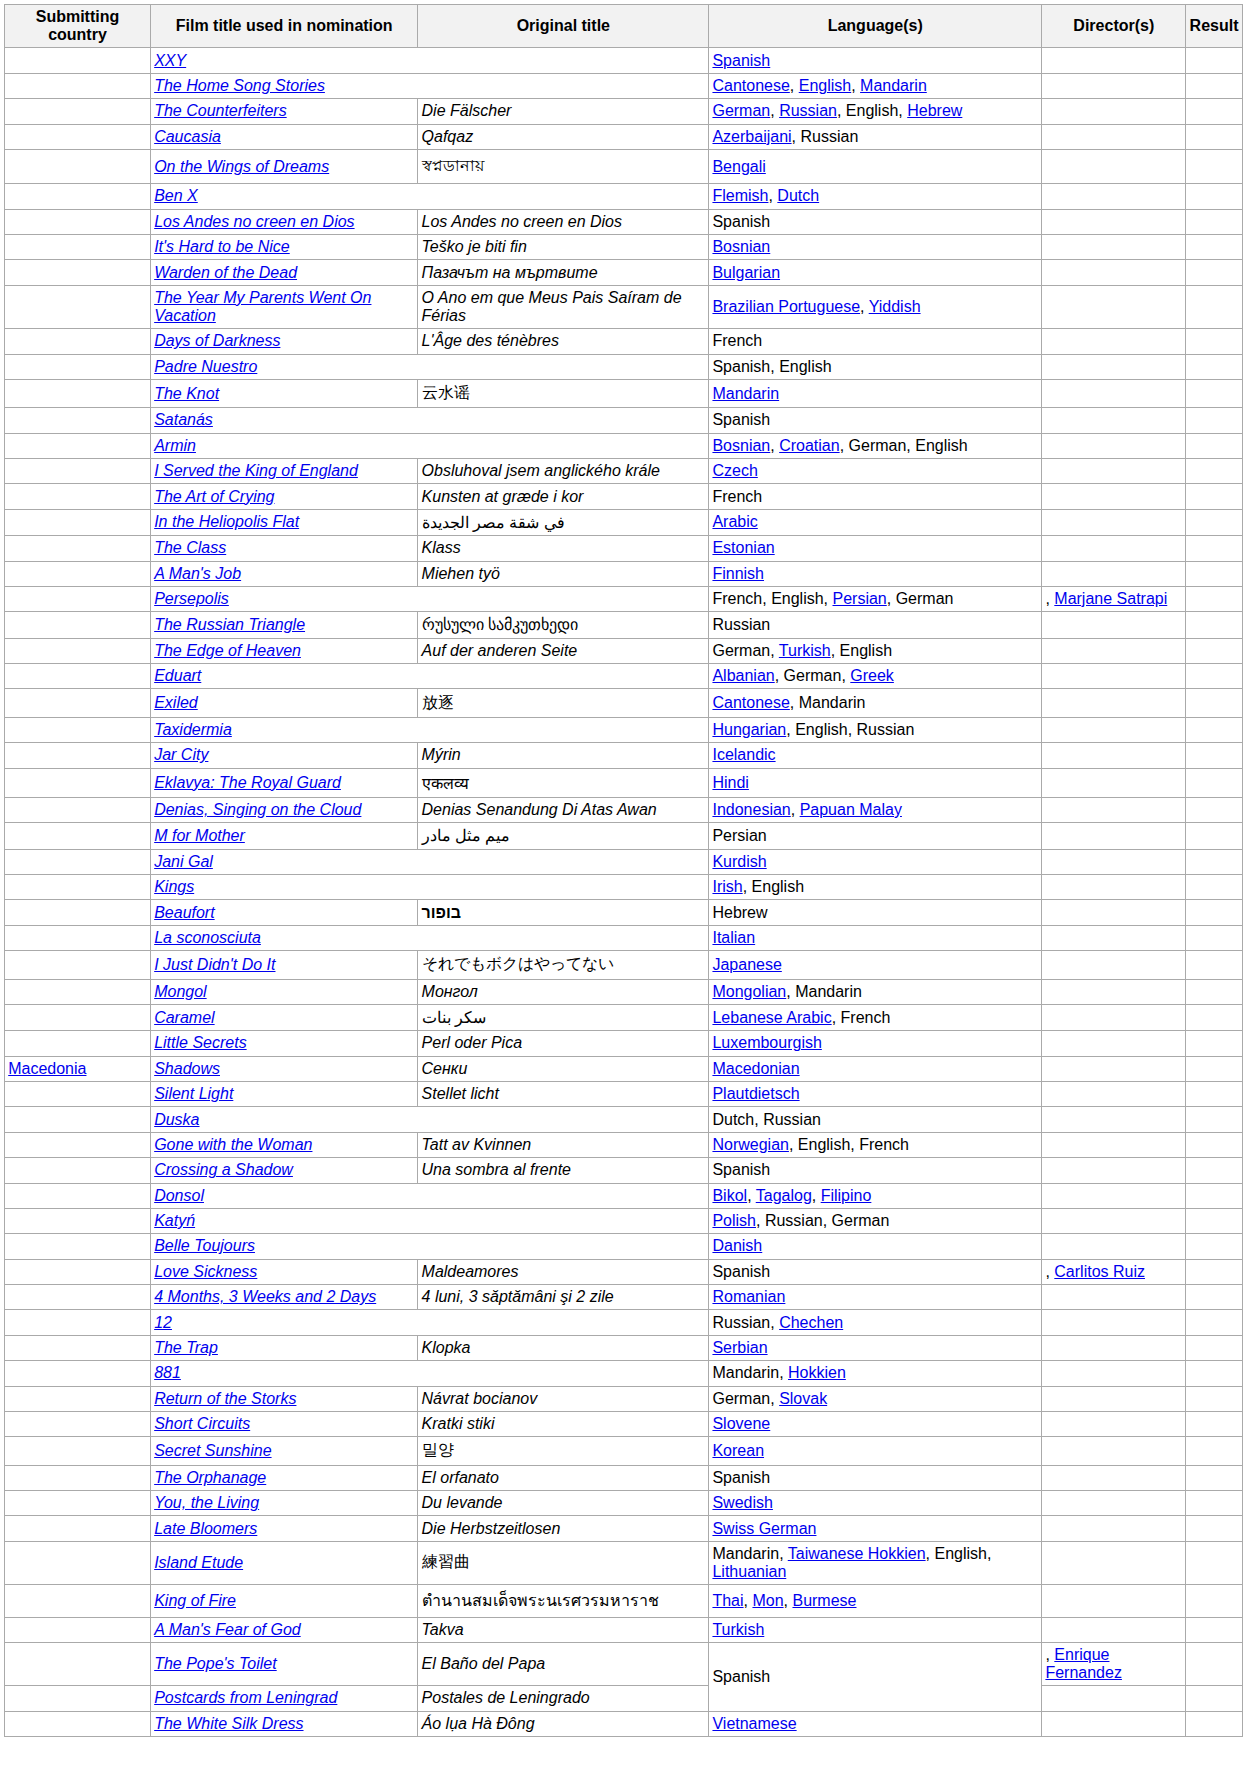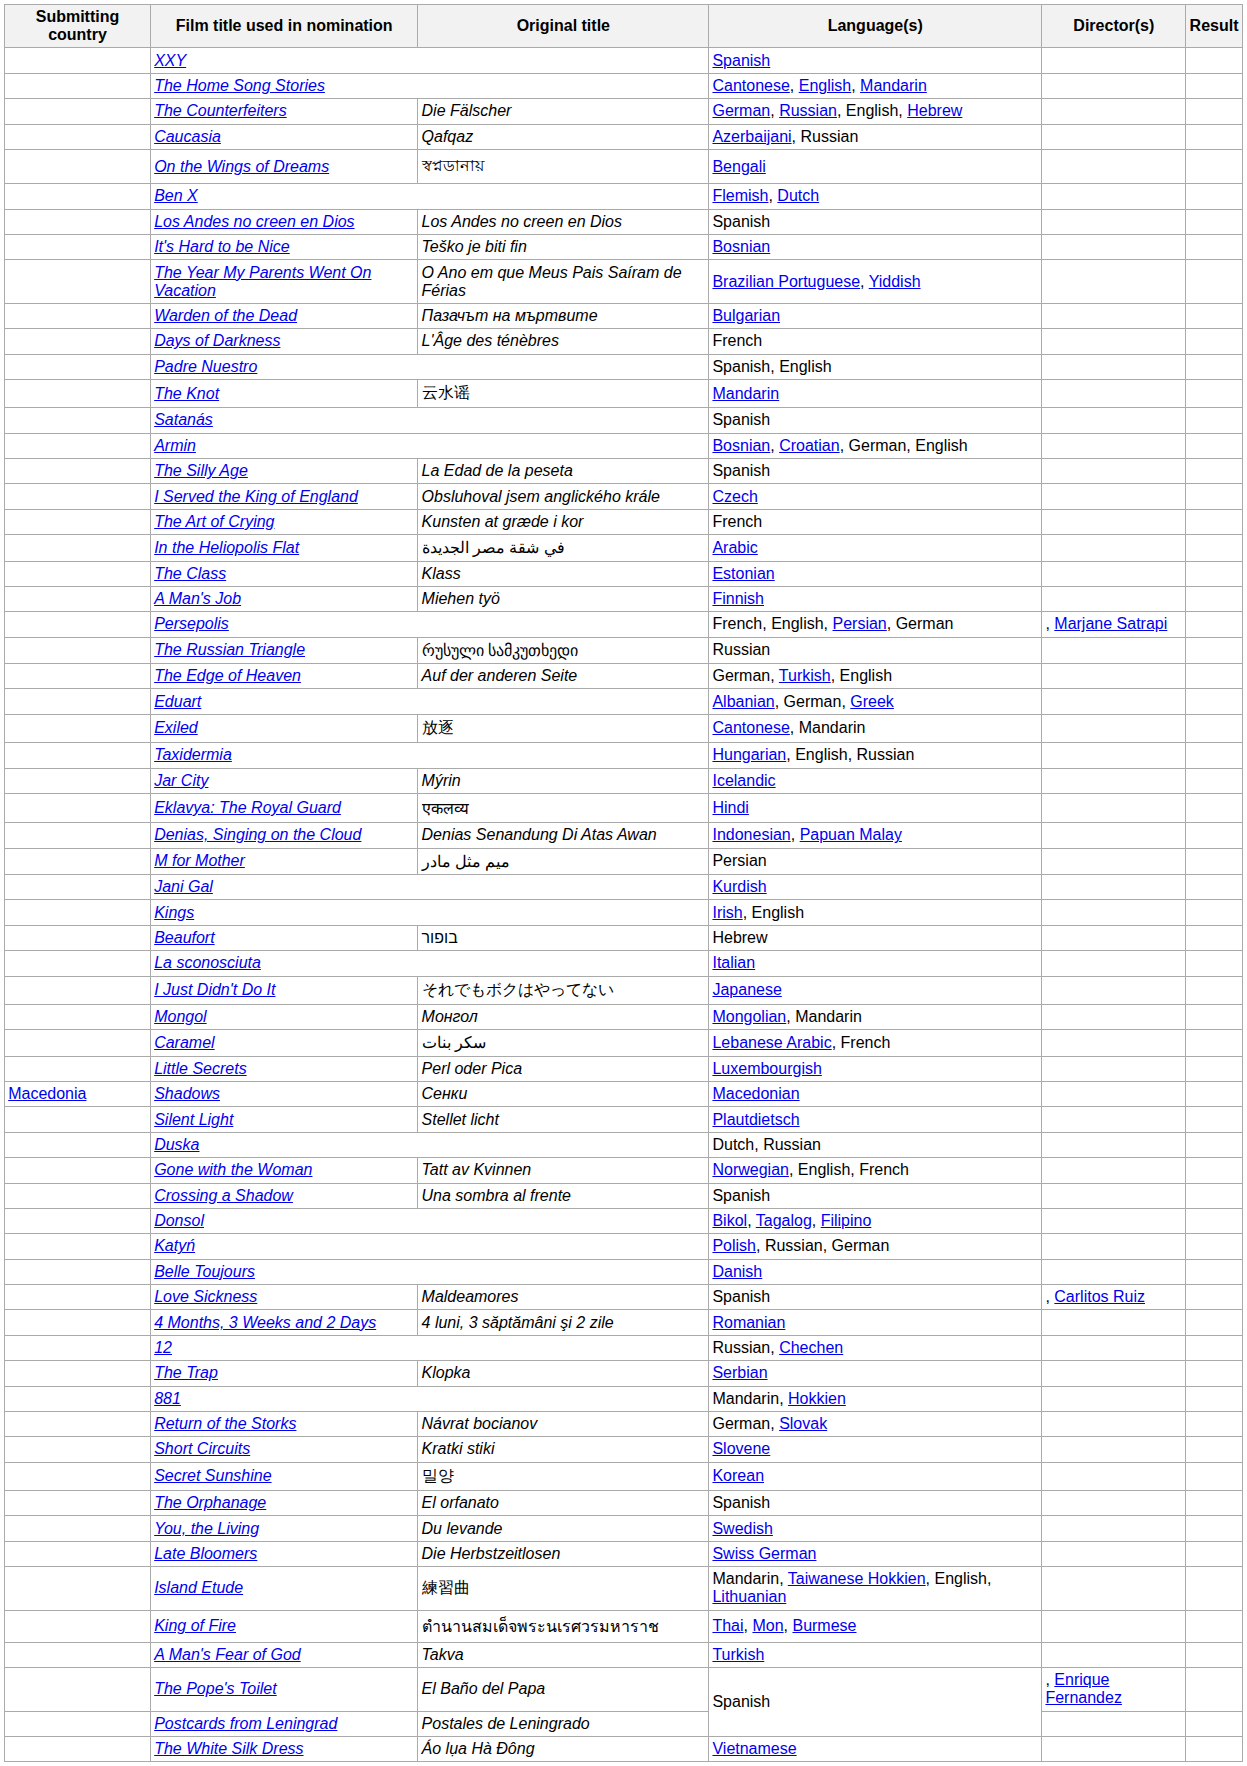 <table class="wikitable sortable" width="98%" style="background:#ffffff;">
 <tr>
 <th>Submitting country</th>
 <th>Film title used in nomination</th>
 <th>Original title</th>
 <th>Language(s)</th>
 <th>Director(s)</th>
 <th>Result</th>
 </tr>
 <tr>
 <td></td>
 <td colspan="2"><em><a href='#'>XXY</a></em></td>
 <td><a href='#'>Spanish</a></td>
 <td></td>
 <td></td>
 </tr>
 <tr>
 <td></td>
 <td colspan="2"><em><a href='#'>The Home Song Stories</a></em></td>
 <td><a href='#'>Cantonese</a>, <a href='#'>English</a>, <a href='#'>Mandarin</a></td>
 <td></td>
 <td></td>
 </tr>
 <tr>
 <td></td>
 <td><em><a href='#'>The Counterfeiters</a></em></td>
 <td><em>Die Fälscher</em></td>
 <td><a href='#'>German</a>, <a href='#'>Russian</a>, English, <a href='#'>Hebrew</a></td>
 <td></td>
 <td></td>
 </tr>
 <tr>
 <td></td>
 <td><em><a href='#'>Caucasia</a></em></td>
 <td><em>Qafqaz</em></td>
 <td><a href='#'>Azerbaijani</a>, Russian</td>
 <td></td>
 <td></td>
 </tr>
 <tr>
 <td></td>
 <td><em><a href='#'>On the Wings of Dreams</a></em></td>
 <td>স্বপ্নডানায়</td>
 <td><a href='#'>Bengali</a></td>
 <td></td>
 <td></td>
 </tr>
 <tr>
 <td></td>
 <td colspan="2"><em><a href='#'>Ben X</a></em></td>
 <td><a href='#'>Flemish</a>, <a href='#'>Dutch</a></td>
 <td></td>
 <td></td>
 </tr>
 <tr>
 <td></td>
 <td><em><a href='#'>Los Andes no creen en Dios</a></em></td>
 <td><em>Los Andes no creen en Dios</em></td>
 <td>Spanish</td>
 <td></td>
 <td></td>
 </tr>
 <tr>
 <td></td>
 <td><em><a href='#'>It's Hard to be Nice</a></em></td>
 <td><em>Teško je biti fin</em></td>
 <td><a href='#'>Bosnian</a></td>
 <td></td>
 <td></td>
 </tr>
 <tr>
 <td></td>
-<td><em><a href='#'>Warden of the Dead</a></em></td>
-<td><em>Пазачът на мъртвите</em></td>
-<td><a href='#'>Bulgarian</a></td>
+<td><em><a href='#'>The Year My Parents Went On Vacation</a></em></td>
+<td><em>O Ano em que Meus Pais Saíram de Férias</em></td>
+<td><a href='#'>Brazilian Portuguese</a>, <a href='#'>Yiddish</a></td>
 <td></td>
 <td></td>
 </tr>
 <tr>
 <td></td>
-<td><em><a href='#'>The Year My Parents Went On Vacation</a></em></td>
-<td><em>O Ano em que Meus Pais Saíram de Férias</em></td>
-<td><a href='#'>Brazilian Portuguese</a>, <a href='#'>Yiddish</a></td>
+<td><em><a href='#'>Warden of the Dead</a></em></td>
+<td><em>Пазачът на мъртвите</em></td>
+<td><a href='#'>Bulgarian</a></td>
 <td></td>
 <td></td>
 </tr>
 <tr>
 <td></td>
 <td><em><a href='#'>Days of Darkness</a></em></td>
 <td><em>L'Âge des ténèbres</em></td>
 <td>French</td>
 <td></td>
 <td></td>
 </tr>
 <tr>
 <td></td>
 <td colspan="2"><em><a href='#'>Padre Nuestro</a></em></td>
 <td>Spanish, English</td>
 <td></td>
 <td></td>
 </tr>
 <tr>
 <td></td>
 <td><em><a href='#'>The Knot</a></em></td>
 <td>云水谣</td>
 <td><a href='#'>Mandarin</a></td>
 <td></td>
 <td></td>
 </tr>
 <tr>
 <td></td>
 <td colspan="2"><em><a href='#'>Satanás</a></em></td>
 <td>Spanish</td>
 <td></td>
 <td></td>
 </tr>
 <tr>
 <td></td>
 <td colspan="2"><em><a href='#'>Armin</a></em></td>
 <td><a href='#'>Bosnian</a>, <a href='#'>Croatian</a>, German, English</td>
+<td></td>
+<td></td>
+</tr>
+<tr>
+<td></td>
+<td><em><a href='#'>The Silly Age</a></em></td>
+<td><em>La Edad de la peseta</em></td>
+<td>Spanish</td>
 <td></td>
 <td></td>
 </tr>
 <tr>
 <td></td>
 <td><em><a href='#'>I Served the King of England</a></em></td>
 <td><em>Obsluhoval jsem anglického krále</em></td>
 <td><a href='#'>Czech</a></td>
 <td></td>
 <td></td>
 </tr>
 <tr>
 <td></td>
 <td><em><a href='#'>The Art of Crying</a></em></td>
 <td><em>Kunsten at græde i kor</em></td>
 <td>French</td>
 <td></td>
 <td></td>
 </tr>
 <tr>
 <td></td>
 <td><em><a href='#'>In the Heliopolis Flat</a></em></td>
 <td>في شقة مصر الجديدة</td>
 <td><a href='#'>Arabic</a></td>
 <td></td>
 <td></td>
 </tr>
 <tr>
 <td></td>
 <td><em><a href='#'>The Class</a></em></td>
 <td><em>Klass</em></td>
 <td><a href='#'>Estonian</a></td>
 <td></td>
 <td></td>
 </tr>
 <tr>
 <td></td>
 <td><em><a href='#'>A Man's Job</a></em></td>
 <td><em>Miehen työ</em></td>
 <td><a href='#'>Finnish</a></td>
 <td></td>
 <td></td>
 </tr>
 <tr>
 <td></td>
 <td colspan="2"><em><a href='#'>Persepolis</a></em></td>
 <td>French, English, <a href='#'>Persian</a>, German</td>
 <td>, <a href='#'>Marjane Satrapi</a></td>
 <td></td>
 </tr>
 <tr>
 <td></td>
 <td><em><a href='#'>The Russian Triangle</a></em></td>
 <td>რუსული სამკუთხედი</td>
 <td>Russian</td>
 <td></td>
 <td></td>
 </tr>
 <tr>
 <td></td>
 <td><em><a href='#'>The Edge of Heaven</a></em></td>
 <td><em>Auf der anderen Seite</em></td>
 <td>German, <a href='#'>Turkish</a>, English</td>
 <td></td>
 <td></td>
 </tr>
 <tr>
 <td></td>
 <td colspan="2"><em><a href='#'>Eduart</a></em></td>
 <td><a href='#'>Albanian</a>, German, <a href='#'>Greek</a></td>
 <td></td>
 <td></td>
 </tr>
 <tr>
 <td></td>
 <td><em><a href='#'>Exiled</a></em></td>
 <td>放逐</td>
 <td><a href='#'>Cantonese</a>, Mandarin</td>
 <td></td>
 <td></td>
 </tr>
 <tr>
 <td></td>
 <td colspan="2"><em><a href='#'>Taxidermia</a></em></td>
 <td><a href='#'>Hungarian</a>, English, Russian</td>
 <td></td>
 <td></td>
 </tr>
 <tr>
 <td></td>
 <td><em><a href='#'>Jar City</a></em></td>
 <td><em>Mýrin</em></td>
 <td><a href='#'>Icelandic</a></td>
 <td></td>
 <td></td>
 </tr>
 <tr>
 <td></td>
 <td><em><a href='#'>Eklavya: The Royal Guard</a></em></td>
 <td>एकलव्य</td>
 <td><a href='#'>Hindi</a></td>
 <td></td>
 <td></td>
 </tr>
 <tr>
 <td></td>
 <td><em><a href='#'>Denias, Singing on the Cloud</a></em></td>
 <td><em>Denias Senandung Di Atas Awan</em></td>
 <td><a href='#'>Indonesian</a>, <a href='#'>Papuan Malay</a></td>
 <td></td>
 <td></td>
 </tr>
 <tr>
 <td></td>
 <td><em><a href='#'>M for Mother</a></em></td>
 <td>میم مثل مادر</td>
 <td>Persian</td>
 <td></td>
 <td></td>
 </tr>
 <tr>
 <td></td>
 <td colspan="2"><em><a href='#'>Jani Gal</a></em></td>
 <td><a href='#'>Kurdish</a></td>
 <td></td>
 <td></td>
 </tr>
 <tr>
 <td></td>
 <td colspan="2"><em><a href='#'>Kings</a></em></td>
 <td><a href='#'>Irish</a>, English</td>
 <td></td>
 <td></td>
 </tr>
 <tr>
 <td></td>
 <td><em><a href='#'>Beaufort</a></em></td>
-<td><strong>בופור</strong></td>
+<td>בופור</td>
 <td>Hebrew</td>
 <td></td>
 <td></td>
 </tr>
 <tr>
 <td></td>
 <td colspan="2"><em><a href='#'>La sconosciuta</a></em></td>
 <td><a href='#'>Italian</a></td>
 <td></td>
 <td></td>
 </tr>
 <tr>
 <td></td>
 <td><em><a href='#'>I Just Didn't Do It</a></em></td>
 <td>それでもボクはやってない</td>
 <td><a href='#'>Japanese</a></td>
 <td></td>
 <td></td>
 </tr>
 <tr>
 <td></td>
 <td><em><a href='#'>Mongol</a></em></td>
 <td><em>Монгол</em></td>
 <td><a href='#'>Mongolian</a>, Mandarin</td>
 <td></td>
 <td></td>
 </tr>
 <tr>
 <td></td>
 <td><em><a href='#'>Caramel</a></em></td>
 <td>سكر بنات</td>
 <td><a href='#'>Lebanese Arabic</a>, French</td>
 <td></td>
 <td></td>
 </tr>
 <tr>
 <td></td>
 <td><em><a href='#'>Little Secrets</a></em></td>
 <td><em>Perl oder Pica</em></td>
 <td><a href='#'>Luxembourgish</a></td>
 <td></td>
 <td></td>
 </tr>
 <tr>
 <td> <a href='#'>Macedonia</a></td>
 <td><em><a href='#'>Shadows</a></em></td>
 <td><em>Сенки</em></td>
 <td><a href='#'>Macedonian</a></td>
 <td></td>
 <td></td>
 </tr>
 <tr>
 <td></td>
 <td><em><a href='#'>Silent Light</a></em></td>
 <td><em>Stellet licht</em></td>
 <td><a href='#'>Plautdietsch</a></td>
 <td></td>
 <td></td>
 </tr>
 <tr>
 <td></td>
 <td colspan="2"><em><a href='#'>Duska</a></em></td>
 <td>Dutch, Russian</td>
 <td></td>
 <td></td>
 </tr>
 <tr>
 <td></td>
 <td><em><a href='#'>Gone with the Woman</a></em></td>
 <td><em>Tatt av Kvinnen</em></td>
 <td><a href='#'>Norwegian</a>, English, French</td>
 <td></td>
 <td></td>
 </tr>
 <tr>
 <td></td>
 <td><em><a href='#'>Crossing a Shadow</a></em></td>
 <td><em>Una sombra al frente</em></td>
 <td>Spanish</td>
 <td></td>
 <td></td>
 </tr>
 <tr>
 <td></td>
 <td colspan="2"><em><a href='#'>Donsol</a></em></td>
 <td><a href='#'>Bikol</a>, <a href='#'>Tagalog</a>, <a href='#'>Filipino</a></td>
 <td></td>
 <td></td>
 </tr>
 <tr>
 <td></td>
 <td colspan="2"><em><a href='#'>Katyń</a></em></td>
 <td><a href='#'>Polish</a>, Russian, German</td>
 <td></td>
 <td></td>
 </tr>
 <tr>
 <td></td>
 <td colspan="2"><em><a href='#'>Belle Toujours</a></em></td>
 <td><a href='#'>Danish</a></td>
 <td></td>
 <td></td>
 </tr>
 <tr>
 <td></td>
 <td><em><a href='#'>Love Sickness</a></em></td>
 <td><em>Maldeamores</em></td>
 <td>Spanish</td>
 <td>, <a href='#'>Carlitos Ruiz</a></td>
 <td></td>
 </tr>
 <tr>
 <td></td>
 <td><em><a href='#'>4 Months, 3 Weeks and 2 Days</a></em></td>
 <td><em>4 luni, 3 săptămâni şi 2 zile</em></td>
 <td><a href='#'>Romanian</a></td>
 <td></td>
 <td></td>
 </tr>
 <tr>
 <td></td>
 <td colspan="2"><em><a href='#'>12</a></em></td>
 <td>Russian, <a href='#'>Chechen</a></td>
 <td></td>
 <td></td>
 </tr>
 <tr>
 <td></td>
 <td><em><a href='#'>The Trap</a></em></td>
 <td><em>Klopka</em></td>
 <td><a href='#'>Serbian</a></td>
 <td></td>
 <td></td>
 </tr>
 <tr>
 <td></td>
 <td colspan="2"><em><a href='#'>881</a></em></td>
 <td>Mandarin, <a href='#'>Hokkien</a></td>
 <td></td>
 <td></td>
 </tr>
 <tr>
 <td></td>
 <td><em><a href='#'>Return of the Storks</a></em></td>
 <td><em>Návrat bocianov</em></td>
 <td>German, <a href='#'>Slovak</a></td>
 <td></td>
 <td></td>
 </tr>
 <tr>
 <td></td>
 <td><em><a href='#'>Short Circuits</a></em></td>
 <td><em>Kratki stiki</em></td>
 <td><a href='#'>Slovene</a></td>
 <td></td>
 <td></td>
 </tr>
 <tr>
 <td></td>
 <td><em><a href='#'>Secret Sunshine</a></em></td>
 <td>밀양</td>
 <td><a href='#'>Korean</a></td>
 <td></td>
 <td></td>
 </tr>
 <tr>
 <td></td>
 <td><em><a href='#'>The Orphanage</a></em></td>
 <td><em>El orfanato</em></td>
 <td>Spanish</td>
 <td></td>
 <td></td>
 </tr>
 <tr>
 <td></td>
 <td><em><a href='#'>You, the Living</a></em></td>
 <td><em>Du levande</em></td>
 <td><a href='#'>Swedish</a></td>
 <td></td>
 <td></td>
 </tr>
 <tr>
 <td></td>
 <td><em><a href='#'>Late Bloomers</a></em></td>
 <td><em>Die Herbstzeitlosen</em></td>
 <td><a href='#'>Swiss German</a></td>
 <td></td>
 <td></td>
 </tr>
 <tr>
 <td></td>
 <td><em><a href='#'>Island Etude</a></em></td>
 <td>練習曲</td>
 <td>Mandarin, <a href='#'>Taiwanese Hokkien</a>, English, <a href='#'>Lithuanian</a></td>
 <td></td>
 <td></td>
 </tr>
 <tr>
 <td></td>
 <td><em><a href='#'>King of Fire</a></em></td>
 <td>ตำนานสมเด็จพระนเรศวรมหาราช</td>
 <td><a href='#'>Thai</a>, <a href='#'>Mon</a>, <a href='#'>Burmese</a></td>
 <td></td>
 <td></td>
 </tr>
 <tr>
 <td></td>
 <td><em><a href='#'>A Man's Fear of God</a></em></td>
 <td><em>Takva</em></td>
 <td><a href='#'>Turkish</a></td>
 <td></td>
 <td></td>
 </tr>
 <tr>
 <td></td>
 <td><em><a href='#'>The Pope's Toilet</a></em></td>
 <td><em>El Baño del Papa</em></td>
 <td rowspan="2">Spanish</td>
 <td>, <a href='#'>Enrique Fernandez</a></td>
 <td></td>
 </tr>
 <tr>
 <td></td>
 <td><em><a href='#'>Postcards from Leningrad</a></em></td>
 <td><em>Postales de Leningrado</em></td>
 <td></td>
 <td></td>
 </tr>
 <tr>
 <td></td>
 <td><em><a href='#'>The White Silk Dress</a></em></td>
 <td><em>Áo lụa Hà Đông</em></td>
 <td><a href='#'>Vietnamese</a></td>
 <td></td>
 <td></td>
 </tr>
 </table>
